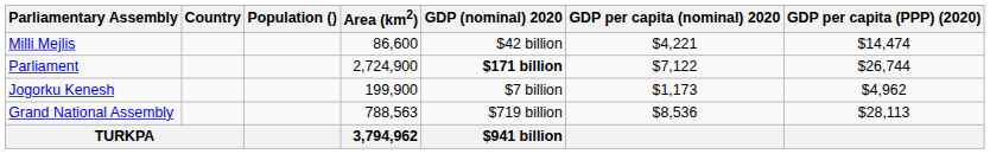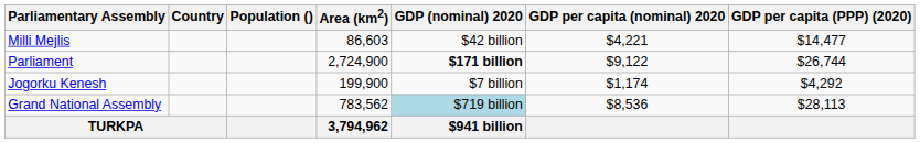 <table class="wikitable">
 <tr>
 <th>Parliamentary Assembly</th>
 <th>Country</th>
 <th>Population ()</th>
 <th>Area (km<sup>2</sup>)</th>
 <th>GDP (nominal) 2020</th>
 <th>GDP per capita (nominal) 2020</th>
 <th>GDP per capita (PPP) (2020)</th>
 </tr>
 <tr>
 <td><a href='#'>Milli Mejlis</a></td>
 <td></td>
 <td style="text-align:right;"></td>
-<td style="text-align:right;">86,600</td>
+<td style="text-align:right;">86,603</td>
 <td style="text-align:right;">$42 billion</td>
 <td style="text-align:center;">$4,221</td>
-<td style="text-align:center;">$14,474</td>
+<td style="text-align:center;">$14,477</td>
 </tr>
 <tr>
 <td><a href='#'>Parliament</a></td>
 <td></td>
 <td style="text-align:right;"></td>
 <td style="text-align:right;">2,724,900</td>
 <td style="text-align:right;"><strong>$171 billion</strong></td>
-<td style="text-align:center;">$7,122</td>
+<td style="text-align:center;">$9,122</td>
 <td style="text-align:center;">$26,744</td>
 </tr>
 <tr>
 <td><a href='#'>Jogorku Kenesh</a></td>
 <td></td>
 <td style="text-align:right;"></td>
 <td style="text-align:right;">199,900</td>
 <td style="text-align:right;">$7 billion</td>
-<td style="text-align:center;">$1,173</td>
-<td style="text-align:center;">$4,962</td>
+<td style="text-align:center;">$1,174</td>
+<td style="text-align:center;">$4,292</td>
 </tr>
 <tr>
 <td><a href='#'>Grand National Assembly</a></td>
 <td></td>
 <td style="text-align:right;"></td>
-<td style="text-align:right;">788,563</td>
-<td style="text-align:right;">$719 billion</td>
+<td style="text-align:right;">783,562</td>
+<td style="background: lightblue; text-align:right;">$719 billion</td>
 <td style="text-align:center;">$8,536</td>
 <td style="text-align:center;">$28,113</td>
 </tr>
 <tr>
 <th colspan="2">TURKPA</th>
 <th style="text-align:right;"></th>
 <th style="text-align:right;">3,794,962</th>
 <th style="text-align:right;">$941 billion</th>
 <th style="text-align:center;"></th>
 <th style="text-align:center;"></th>
 </tr>
 </table>
